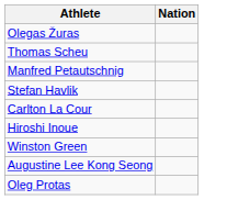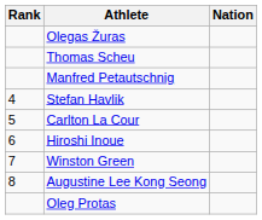 <table class="wikitable sortable" style="text-align:left">
 <tr>
+<th scope=col>Rank</th>
 <th scope=col>Athlete</th>
 <th scope=col>Nation</th>
 </tr>
 <tr>
+<td></td>
 <td align=left><a href='#'>Olegas Žuras</a></td>
 <td></td>
 </tr>
 <tr>
+<td></td>
 <td align=left><a href='#'>Thomas Scheu</a></td>
 <td></td>
 </tr>
 <tr>
+<td></td>
 <td align=left><a href='#'>Manfred Petautschnig</a></td>
 <td></td>
 </tr>
 <tr>
+<td>4</td>
 <td align=left><a href='#'>Stefan Havlik</a></td>
 <td></td>
 </tr>
 <tr>
+<td>5</td>
 <td align=left><a href='#'>Carlton La Cour</a></td>
 <td></td>
 </tr>
 <tr>
+<td>6</td>
 <td align=left><a href='#'>Hiroshi Inoue</a></td>
 <td></td>
 </tr>
 <tr>
+<td>7</td>
 <td align=left><a href='#'>Winston Green</a></td>
 <td></td>
 </tr>
 <tr>
+<td>8</td>
 <td align=left><a href='#'>Augustine Lee Kong Seong</a></td>
 <td></td>
 </tr>
 <tr>
+<td></td>
 <td align=left><a href='#'>Oleg Protas</a></td>
 <td></td>
 </tr>
 </table>
